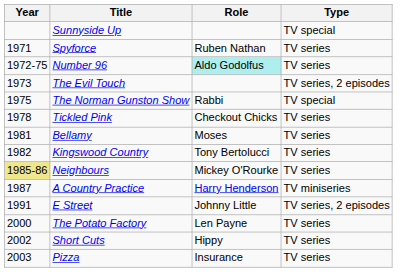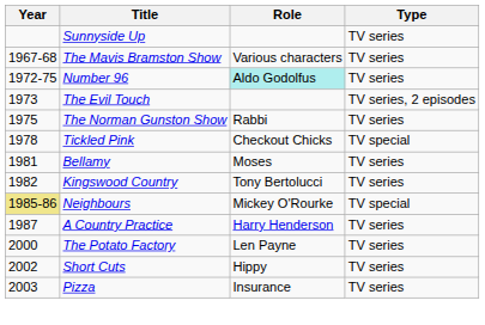 <table class="wikitable">
 <tr>
 <th>Year</th>
 <th>Title</th>
 <th>Role</th>
 <th>Type</th>
 </tr>
 <tr>
 <td></td>
 <td><em><a href='#'>Sunnyside Up</a></em></td>
 <td></td>
-<td>TV special</td>
+<td>TV series</td>
 </tr>
 <tr>
-<td>1971</td>
-<td><em><a href='#'>Spyforce</a></em></td>
-<td>Ruben Nathan</td>
+<td>1967-68</td>
+<td><em><a href='#'>The Mavis Bramston Show</a></em></td>
+<td>Various characters</td>
 <td>TV series</td>
 </tr>
 <tr>
 <td>1972-75</td>
 <td><em><a href='#'>Number 96</a></em></td>
 <td style="background: paleturquoise;">Aldo Godolfus</td>
 <td>TV series</td>
 </tr>
 <tr>
 <td>1973</td>
 <td><em><a href='#'>The Evil Touch</a></em></td>
 <td></td>
 <td>TV series, 2 episodes</td>
 </tr>
 <tr>
 <td>1975</td>
 <td><em><a href='#'>The Norman Gunston Show</a></em></td>
 <td>Rabbi</td>
-<td>TV special</td>
+<td>TV series</td>
 </tr>
 <tr>
 <td>1978</td>
 <td><em><a href='#'>Tickled Pink</a></em></td>
 <td>Checkout Chicks</td>
-<td>TV series</td>
+<td>TV special</td>
 </tr>
 <tr>
 <td>1981</td>
 <td><em><a href='#'>Bellamy</a></em></td>
 <td>Moses</td>
 <td>TV series</td>
 </tr>
 <tr>
 <td>1982</td>
 <td><em><a href='#'>Kingswood Country</a></em></td>
 <td>Tony Bertolucci</td>
 <td>TV series</td>
 </tr>
 <tr>
 <td style="background: khaki;">1985-86</td>
 <td><em><a href='#'>Neighbours</a></em></td>
 <td>Mickey O'Rourke</td>
-<td>TV series</td>
+<td>TV special</td>
 </tr>
 <tr>
 <td>1987</td>
 <td><em><a href='#'>A Country Practice</a></em></td>
 <td><a href='#'>Harry Henderson</a></td>
-<td>TV miniseries</td>
-</tr>
-<tr>
-<td>1991</td>
-<td><em><a href='#'>E Street</a></em></td>
-<td>Johnny Little</td>
-<td>TV series, 2 episodes</td>
+<td>TV series</td>
 </tr>
 <tr>
 <td>2000</td>
 <td><em><a href='#'>The Potato Factory</a></em></td>
 <td>Len Payne</td>
 <td>TV series</td>
 </tr>
 <tr>
 <td>2002</td>
 <td><em><a href='#'>Short Cuts</a></em></td>
 <td>Hippy</td>
 <td>TV series</td>
 </tr>
 <tr>
 <td>2003</td>
 <td><em><a href='#'>Pizza</a></em></td>
 <td>Insurance</td>
 <td>TV series</td>
 </tr>
 </table>
